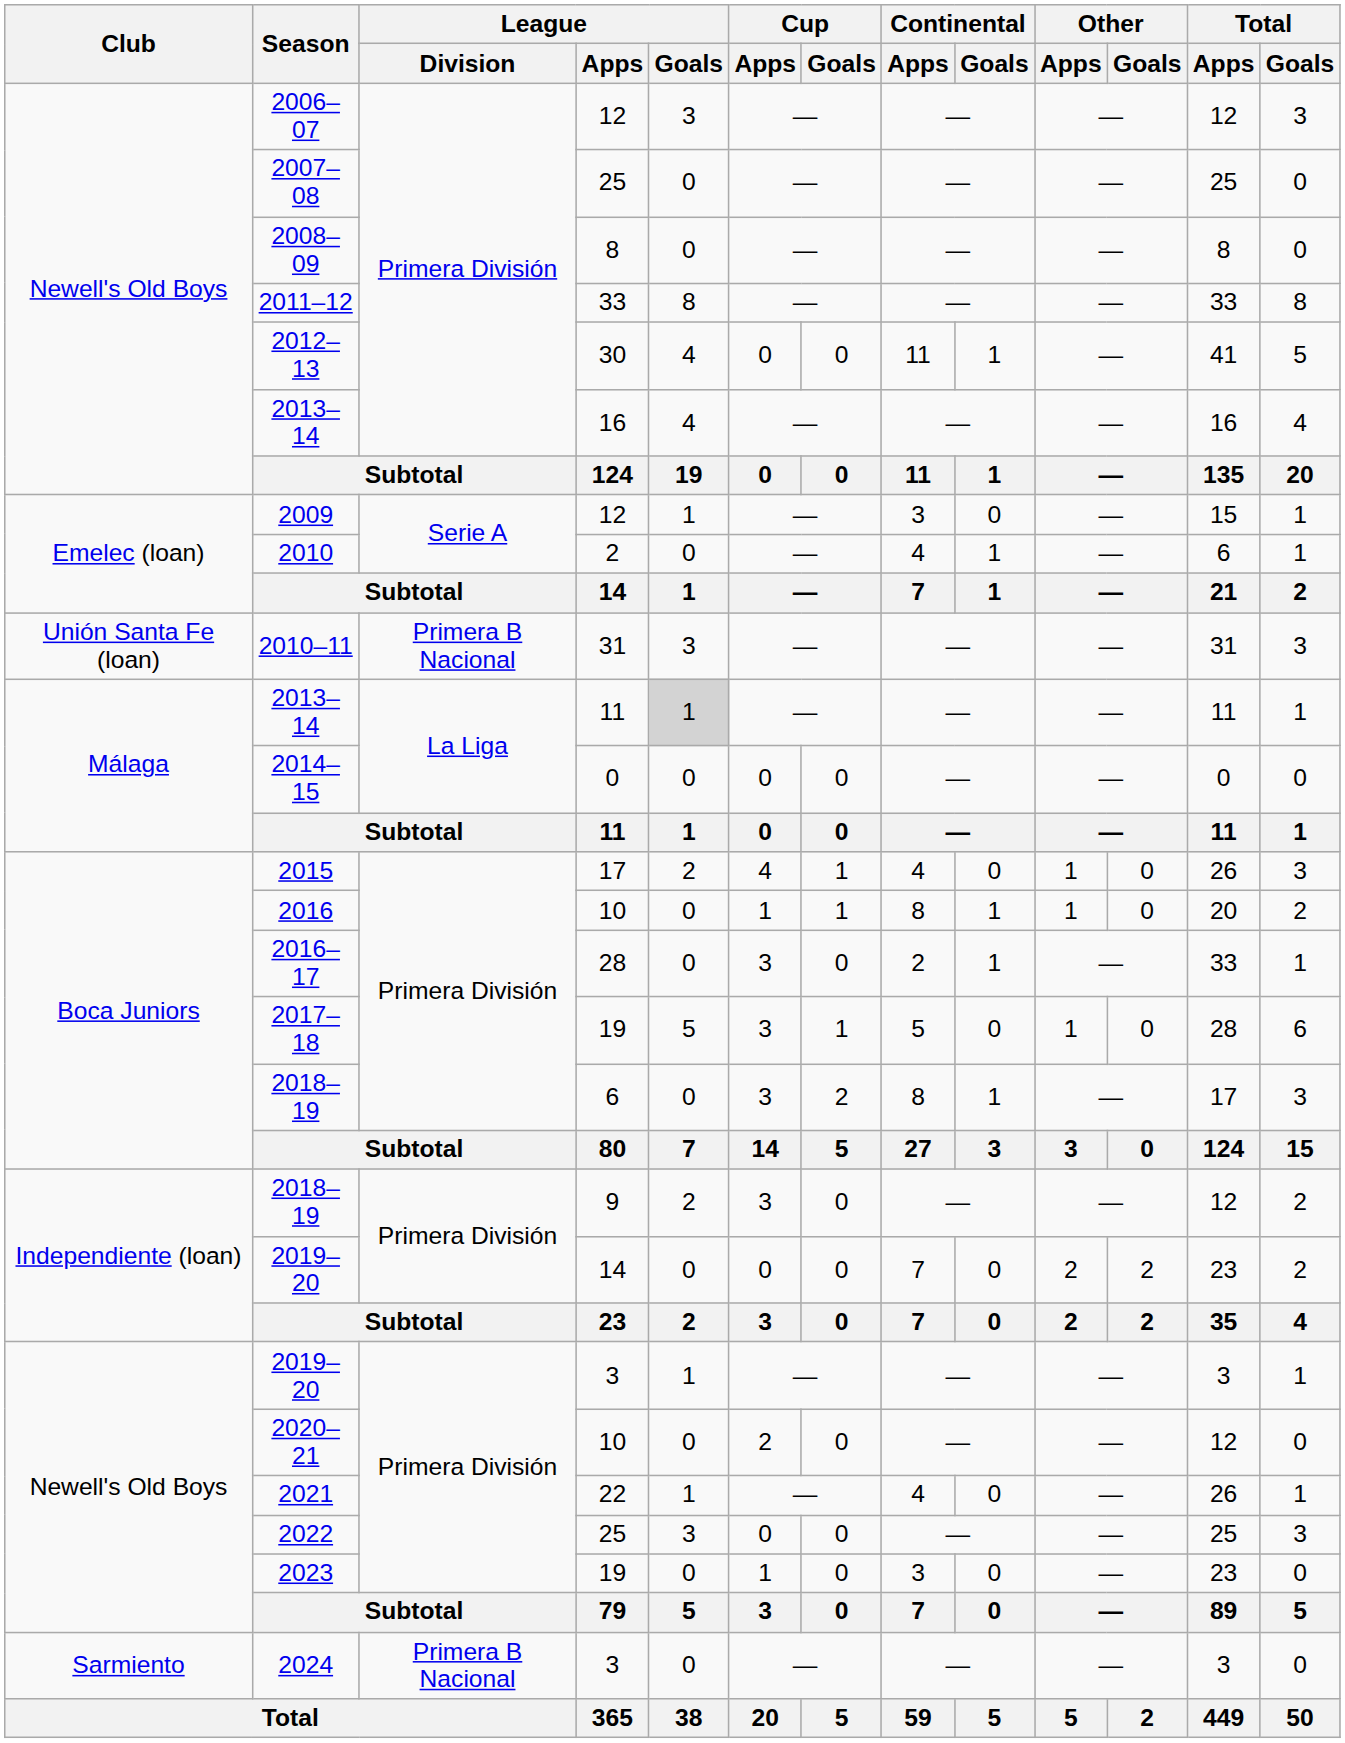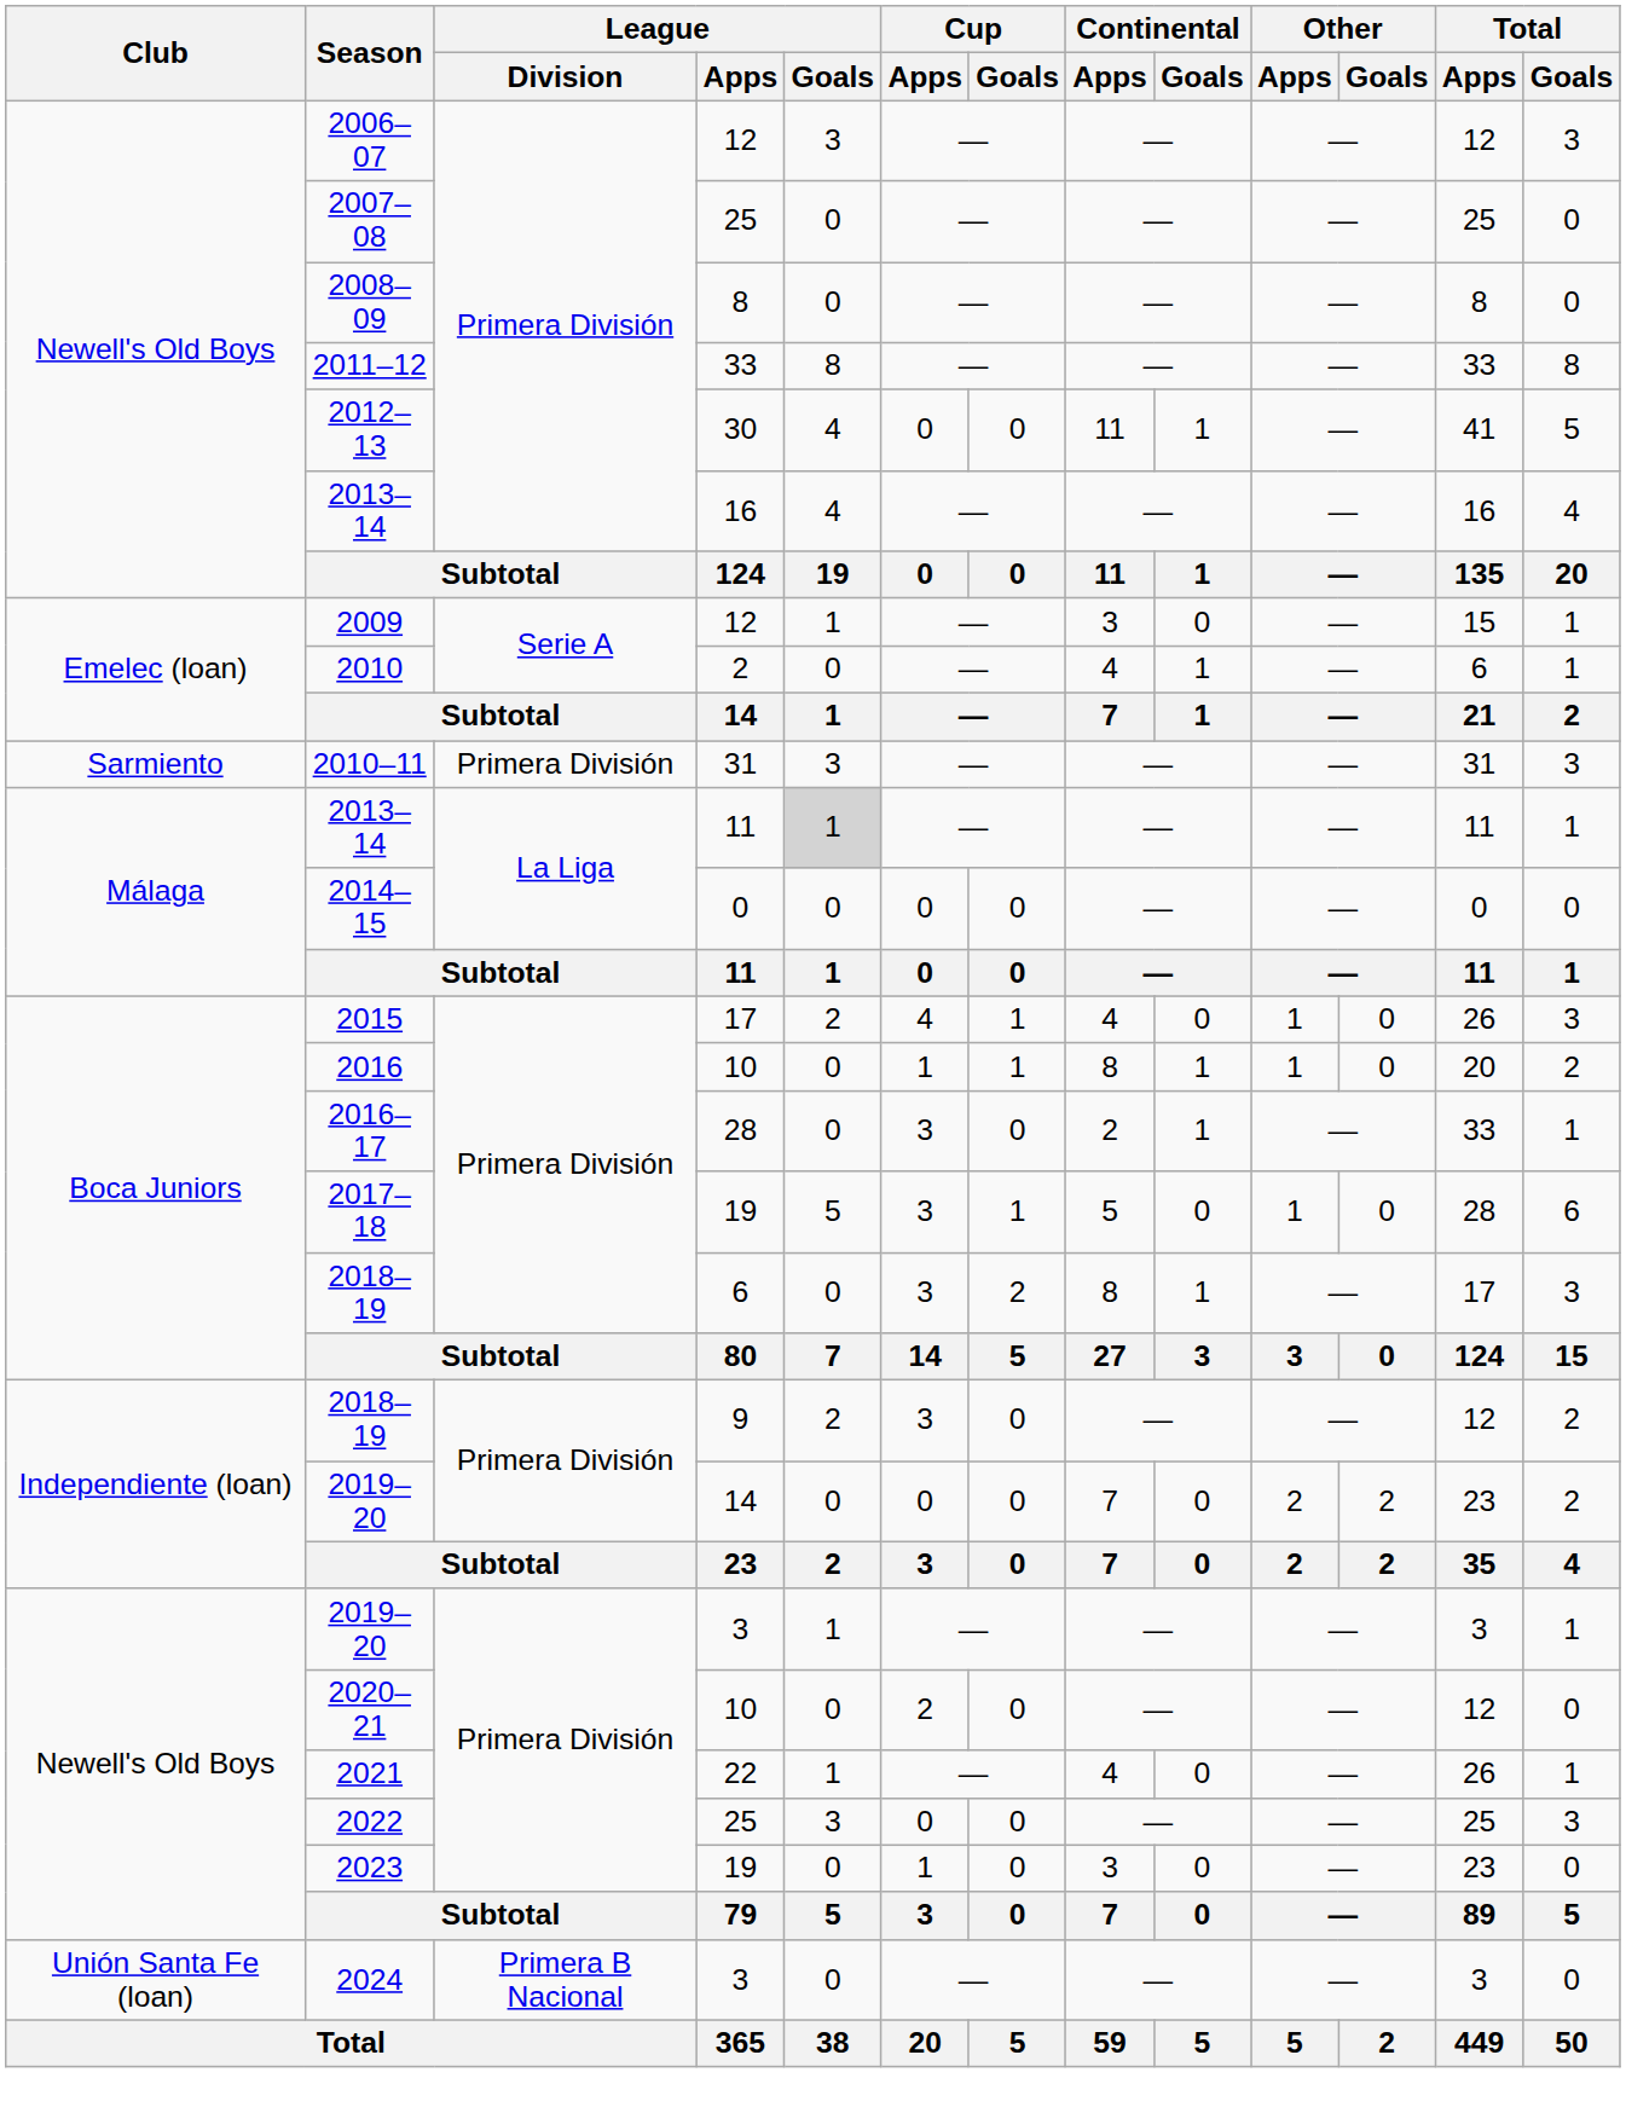 <table class="wikitable" style="text-align: center;">
 <tr>
 <th rowspan="2">Club</th>
 <th rowspan="2">Season</th>
 <th colspan="3">League</th>
 <th colspan="2">Cup</th>
 <th colspan="2">Continental</th>
 <th colspan="2">Other</th>
 <th colspan="2">Total</th>
 </tr>
 <tr>
 <th>Division</th>
 <th>Apps</th>
 <th>Goals</th>
 <th>Apps</th>
 <th>Goals</th>
 <th>Apps</th>
 <th>Goals</th>
 <th>Apps</th>
 <th>Goals</th>
 <th>Apps</th>
 <th>Goals</th>
 </tr>
 <tr>
 <td rowspan="7" valign="center"><a href='#'>Newell's Old Boys</a></td>
 <td><a href='#'>2006–07</a></td>
 <td rowspan="6"><a href='#'>Primera División</a></td>
 <td>12</td>
 <td>3</td>
 <td colspan="2">—</td>
 <td colspan="2">—</td>
 <td colspan="2">—</td>
 <td>12</td>
 <td>3</td>
 </tr>
 <tr>
 <td><a href='#'>2007–08</a></td>
 <td>25</td>
 <td>0</td>
 <td colspan="2">—</td>
 <td colspan="2">—</td>
 <td colspan="2">—</td>
 <td>25</td>
 <td>0</td>
 </tr>
 <tr>
 <td><a href='#'>2008–09</a></td>
 <td>8</td>
 <td>0</td>
 <td colspan="2">—</td>
 <td colspan="2">—</td>
 <td colspan="2">—</td>
 <td>8</td>
 <td>0</td>
 </tr>
 <tr>
 <td><a href='#'>2011–12</a></td>
 <td>33</td>
 <td>8</td>
 <td colspan="2">—</td>
 <td colspan="2">—</td>
 <td colspan="2">—</td>
 <td>33</td>
 <td>8</td>
 </tr>
 <tr>
 <td><a href='#'>2012–13</a></td>
 <td>30</td>
 <td>4</td>
 <td>0</td>
 <td>0</td>
 <td>11</td>
 <td>1</td>
 <td colspan="2">—</td>
 <td>41</td>
 <td>5</td>
 </tr>
 <tr>
 <td><a href='#'>2013–14</a></td>
 <td>16</td>
 <td>4</td>
 <td colspan="2">—</td>
 <td colspan="2">—</td>
 <td colspan="2">—</td>
 <td>16</td>
 <td>4</td>
 </tr>
 <tr>
 <th colspan="2">Subtotal</th>
 <th>124</th>
 <th>19</th>
 <th>0</th>
 <th>0</th>
 <th>11</th>
 <th>1</th>
 <th colspan="2">—</th>
 <th>135</th>
 <th>20</th>
 </tr>
 <tr>
 <td rowspan="3" valign="center"><a href='#'>Emelec</a> (loan)</td>
 <td><a href='#'>2009</a></td>
 <td rowspan="2"><a href='#'>Serie A</a></td>
 <td>12</td>
 <td>1</td>
 <td colspan="2">—</td>
 <td>3</td>
 <td>0</td>
 <td colspan="2">—</td>
 <td>15</td>
 <td>1</td>
 </tr>
 <tr>
 <td><a href='#'>2010</a></td>
 <td>2</td>
 <td>0</td>
 <td colspan="2">—</td>
 <td>4</td>
 <td>1</td>
 <td colspan="2">—</td>
 <td>6</td>
 <td>1</td>
 </tr>
 <tr>
 <th colspan="2">Subtotal</th>
 <th>14</th>
 <th>1</th>
 <th colspan="2">—</th>
 <th>7</th>
 <th>1</th>
 <th colspan="2">—</th>
 <th>21</th>
 <th>2</th>
 </tr>
 <tr>
-<td valign="center"><a href='#'>Unión Santa Fe</a> (loan)</td>
+<td><a href='#'>Sarmiento</a></td>
 <td><a href='#'>2010–11</a></td>
-<td><a href='#'>Primera B Nacional</a></td>
+<td>Primera División</td>
 <td>31</td>
 <td>3</td>
 <td colspan="2">—</td>
 <td colspan="2">—</td>
 <td colspan="2">—</td>
 <td>31</td>
 <td>3</td>
 </tr>
 <tr>
 <td rowspan="3" valign="center"><a href='#'>Málaga</a></td>
 <td><a href='#'>2013–14</a></td>
 <td rowspan="2"><a href='#'>La Liga</a></td>
 <td>11</td>
 <td style="background: lightgrey;">1</td>
 <td colspan="2">—</td>
 <td colspan="2">—</td>
 <td colspan="2">—</td>
 <td>11</td>
 <td>1</td>
 </tr>
 <tr>
 <td><a href='#'>2014–15</a></td>
 <td>0</td>
 <td>0</td>
 <td>0</td>
 <td>0</td>
 <td colspan="2">—</td>
 <td colspan="2">—</td>
 <td>0</td>
 <td>0</td>
 </tr>
 <tr>
 <th colspan="2">Subtotal</th>
 <th>11</th>
 <th>1</th>
 <th>0</th>
 <th>0</th>
 <th colspan="2">—</th>
 <th colspan="2">—</th>
 <th>11</th>
 <th>1</th>
 </tr>
 <tr>
 <td rowspan="6" valign="center"><a href='#'>Boca Juniors</a></td>
 <td><a href='#'>2015</a></td>
 <td rowspan="5">Primera División</td>
 <td>17</td>
 <td>2</td>
 <td>4</td>
 <td>1</td>
 <td>4</td>
 <td>0</td>
 <td>1</td>
 <td>0</td>
 <td>26</td>
 <td>3</td>
 </tr>
 <tr>
 <td><a href='#'>2016</a></td>
 <td>10</td>
 <td>0</td>
 <td>1</td>
 <td>1</td>
 <td>8</td>
 <td>1</td>
 <td>1</td>
 <td>0</td>
 <td>20</td>
 <td>2</td>
 </tr>
 <tr>
 <td><a href='#'>2016–17</a></td>
 <td>28</td>
 <td>0</td>
 <td>3</td>
 <td>0</td>
 <td>2</td>
 <td>1</td>
 <td colspan="2">—</td>
 <td>33</td>
 <td>1</td>
 </tr>
 <tr>
 <td><a href='#'>2017–18</a></td>
 <td>19</td>
 <td>5</td>
 <td>3</td>
 <td>1</td>
 <td>5</td>
 <td>0</td>
 <td>1</td>
 <td>0</td>
 <td>28</td>
 <td>6</td>
 </tr>
 <tr>
 <td><a href='#'>2018–19</a></td>
 <td>6</td>
 <td>0</td>
 <td>3</td>
 <td>2</td>
 <td>8</td>
 <td>1</td>
 <td colspan="2">—</td>
 <td>17</td>
 <td>3</td>
 </tr>
 <tr>
 <th colspan="2">Subtotal</th>
 <th>80</th>
 <th>7</th>
 <th>14</th>
 <th>5</th>
 <th>27</th>
 <th>3</th>
 <th>3</th>
 <th>0</th>
 <th>124</th>
 <th>15</th>
 </tr>
 <tr>
 <td rowspan="3"><a href='#'>Independiente</a> (loan)</td>
 <td><a href='#'>2018–19</a></td>
 <td rowspan="2">Primera División</td>
 <td>9</td>
 <td>2</td>
 <td>3</td>
 <td>0</td>
 <td colspan="2">—</td>
 <td colspan="2">—</td>
 <td>12</td>
 <td>2</td>
 </tr>
 <tr>
 <td><a href='#'>2019–20</a></td>
 <td>14</td>
 <td>0</td>
 <td>0</td>
 <td>0</td>
 <td>7</td>
 <td>0</td>
 <td>2</td>
 <td>2</td>
 <td>23</td>
 <td>2</td>
 </tr>
 <tr>
 <th colspan="2">Subtotal</th>
 <th>23</th>
 <th>2</th>
 <th>3</th>
 <th>0</th>
 <th>7</th>
 <th>0</th>
 <th>2</th>
 <th>2</th>
 <th>35</th>
 <th>4</th>
 </tr>
 <tr>
 <td rowspan="6">Newell's Old Boys</td>
 <td><a href='#'>2019–20</a></td>
 <td rowspan="5">Primera División</td>
 <td>3</td>
 <td>1</td>
 <td colspan="2">—</td>
 <td colspan="2">—</td>
 <td colspan="2">—</td>
 <td>3</td>
 <td>1</td>
 </tr>
 <tr>
 <td><a href='#'>2020–21</a></td>
 <td>10</td>
 <td>0</td>
 <td>2</td>
 <td>0</td>
 <td colspan="2">—</td>
 <td colspan="2">—</td>
 <td>12</td>
 <td>0</td>
 </tr>
 <tr>
 <td><a href='#'>2021</a></td>
 <td>22</td>
 <td>1</td>
 <td colspan="2">—</td>
 <td>4</td>
 <td>0</td>
 <td colspan="2">—</td>
 <td>26</td>
 <td>1</td>
 </tr>
 <tr>
 <td><a href='#'>2022</a></td>
 <td>25</td>
 <td>3</td>
 <td>0</td>
 <td>0</td>
 <td colspan="2">—</td>
 <td colspan="2">—</td>
 <td>25</td>
 <td>3</td>
 </tr>
 <tr>
 <td><a href='#'>2023</a></td>
 <td>19</td>
 <td>0</td>
 <td>1</td>
 <td>0</td>
 <td>3</td>
 <td>0</td>
 <td colspan="2">—</td>
 <td>23</td>
 <td>0</td>
 </tr>
 <tr>
 <th colspan="2">Subtotal</th>
 <th>79</th>
 <th>5</th>
 <th>3</th>
 <th>0</th>
 <th>7</th>
 <th>0</th>
 <th colspan="2">—</th>
 <th>89</th>
 <th>5</th>
 </tr>
 <tr>
-<td><a href='#'>Sarmiento</a></td>
+<td valign="center"><a href='#'>Unión Santa Fe</a> (loan)</td>
 <td><a href='#'>2024</a></td>
 <td><a href='#'>Primera B Nacional</a></td>
 <td>3</td>
 <td>0</td>
 <td colspan="2">—</td>
 <td colspan="2">—</td>
 <td colspan="2">—</td>
 <td>3</td>
 <td>0</td>
 </tr>
 <tr>
 <th colspan="3"><strong>Total</strong></th>
 <th>365</th>
 <th>38</th>
 <th>20</th>
 <th>5</th>
 <th>59</th>
 <th>5</th>
 <th>5</th>
 <th>2</th>
 <th>449</th>
 <th>50</th>
 </tr>
 </table>
